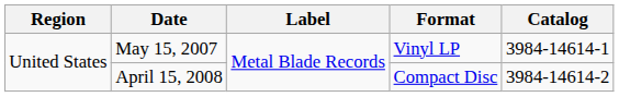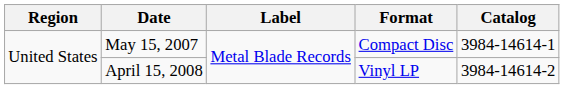 <table class="wikitable">
 <tr>
 <th>Region</th>
 <th>Date</th>
 <th>Label</th>
 <th>Format</th>
 <th>Catalog</th>
 </tr>
 <tr>
 <td rowspan="2">United States</td>
 <td>May 15, 2007</td>
 <td rowspan="2"><a href='#'>Metal Blade Records</a></td>
-<td><a href='#'>Vinyl LP</a></td>
+<td><a href='#'>Compact Disc</a></td>
 <td>3984-14614-1</td>
 </tr>
 <tr>
 <td>April 15, 2008</td>
-<td><a href='#'>Compact Disc</a></td>
+<td><a href='#'>Vinyl LP</a></td>
 <td>3984-14614-2</td>
 </tr>
 </table>
